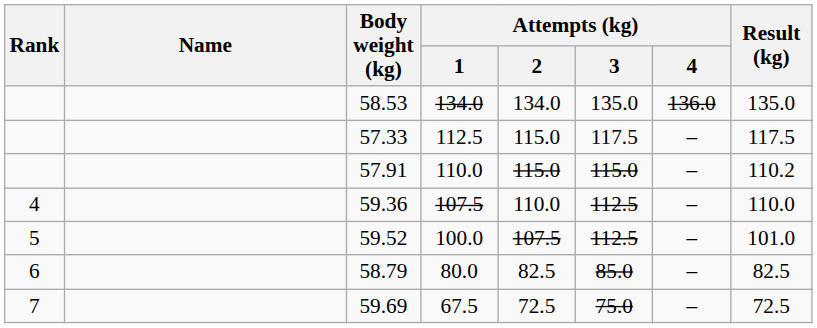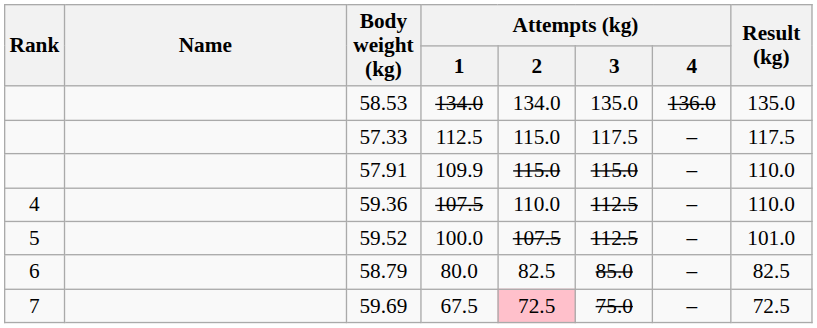 <table class="wikitable" style="text-align:center;">
 <tr>
 <th rowspan=2>Rank</th>
 <th rowspan=2 width=305>Name</th>
 <th rowspan=2 width=50>Body weight (kg)</th>
 <th colspan=4>Attempts (kg)</th>
 <th rowspan=2 width=60>Result (kg)</th>
 </tr>
 <tr>
 <th width=60>1</th>
 <th width=60>2</th>
 <th width=60>3</th>
 <th width=60>4</th>
 </tr>
 <tr>
 <td></td>
 <td align="left"></td>
 <td>58.53</td>
 <td><s>134.0</s></td>
 <td>134.0 </td>
 <td>135.0 </td>
 <td><s>136.0</s></td>
 <td>135.0</td>
 </tr>
 <tr>
 <td></td>
 <td align="left"></td>
 <td>57.33</td>
 <td>112.5</td>
 <td>115.0</td>
 <td>117.5</td>
 <td>–</td>
 <td>117.5</td>
 </tr>
 <tr>
 <td></td>
 <td align="left"></td>
 <td>57.91</td>
-<td>110.0</td>
+<td>109.9</td>
 <td><s>115.0</s></td>
 <td><s>115.0</s></td>
 <td>–</td>
-<td>110.2</td>
+<td>110.0</td>
 </tr>
 <tr>
 <td>4</td>
 <td align="left"></td>
 <td>59.36</td>
 <td><s>107.5</s></td>
 <td>110.0</td>
 <td><s>112.5</s></td>
 <td>–</td>
 <td>110.0</td>
 </tr>
 <tr>
 <td>5</td>
 <td align="left"></td>
 <td>59.52</td>
 <td>100.0</td>
 <td><s>107.5</s></td>
 <td><s>112.5</s></td>
 <td>–</td>
 <td>101.0</td>
 </tr>
 <tr>
 <td>6</td>
 <td align="left"></td>
 <td>58.79</td>
 <td>80.0</td>
 <td>82.5</td>
 <td><s>85.0</s></td>
 <td>–</td>
 <td>82.5</td>
 </tr>
 <tr>
 <td>7</td>
 <td align="left"></td>
 <td>59.69</td>
 <td>67.5</td>
-<td>72.5</td>
+<td style="background: pink;">72.5</td>
 <td><s>75.0</s></td>
 <td>–</td>
 <td>72.5</td>
 </tr>
 </table>
